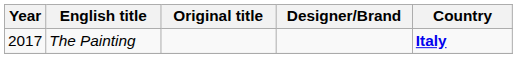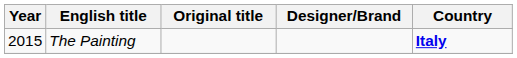 <table class="sortable wikitable" width="85%" cellpadding="5">
 <tr>
 <th width="7%">Year</th>
 <th width="23%">English title</th>
 <th width="23%">Original title</th>
 <th width="27%">Designer/Brand</th>
 <th width="20%">Country</th>
 </tr>
 <tr>
-<td style="text-align:center;">2017</td>
+<td style="text-align:center;">2015</td>
 <td><em>The Painting</em> </td>
 <td></td>
 <td></td>
 <td><strong><a href='#'>Italy</a></strong></td>
 </tr>
 <tr>
 </tr>
 </table>
